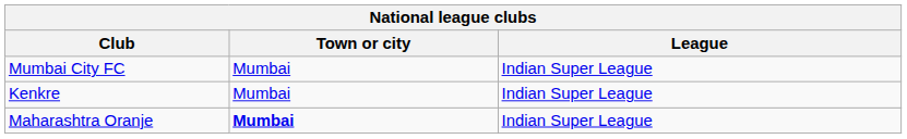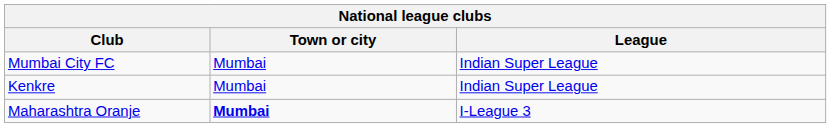 <table class="wikitable sortable" width="100%">
 <tr>
 <th colspan="3">National league clubs</th>
 </tr>
 <tr>
 <th !width="25%">Club</th>
 <th width="30%">Town or city</th>
 <th width="45%">League</th>
 </tr>
 <tr>
 <td><a href='#'>Mumbai City FC</a></td>
 <td><a href='#'>Mumbai</a></td>
 <td><a href='#'>Indian Super League</a></td>
 </tr>
 <tr>
 <td><a href='#'>Kenkre</a></td>
 <td><a href='#'>Mumbai</a></td>
 <td><a href='#'>Indian Super League</a></td>
 </tr>
 <tr>
 <td><a href='#'>Maharashtra Oranje</a></td>
 <td><strong><a href='#'>Mumbai</a></strong></td>
-<td><a href='#'>Indian Super League</a></td>
+<td><a href='#'>I-League 3</a></td>
 </tr>
 </table>
